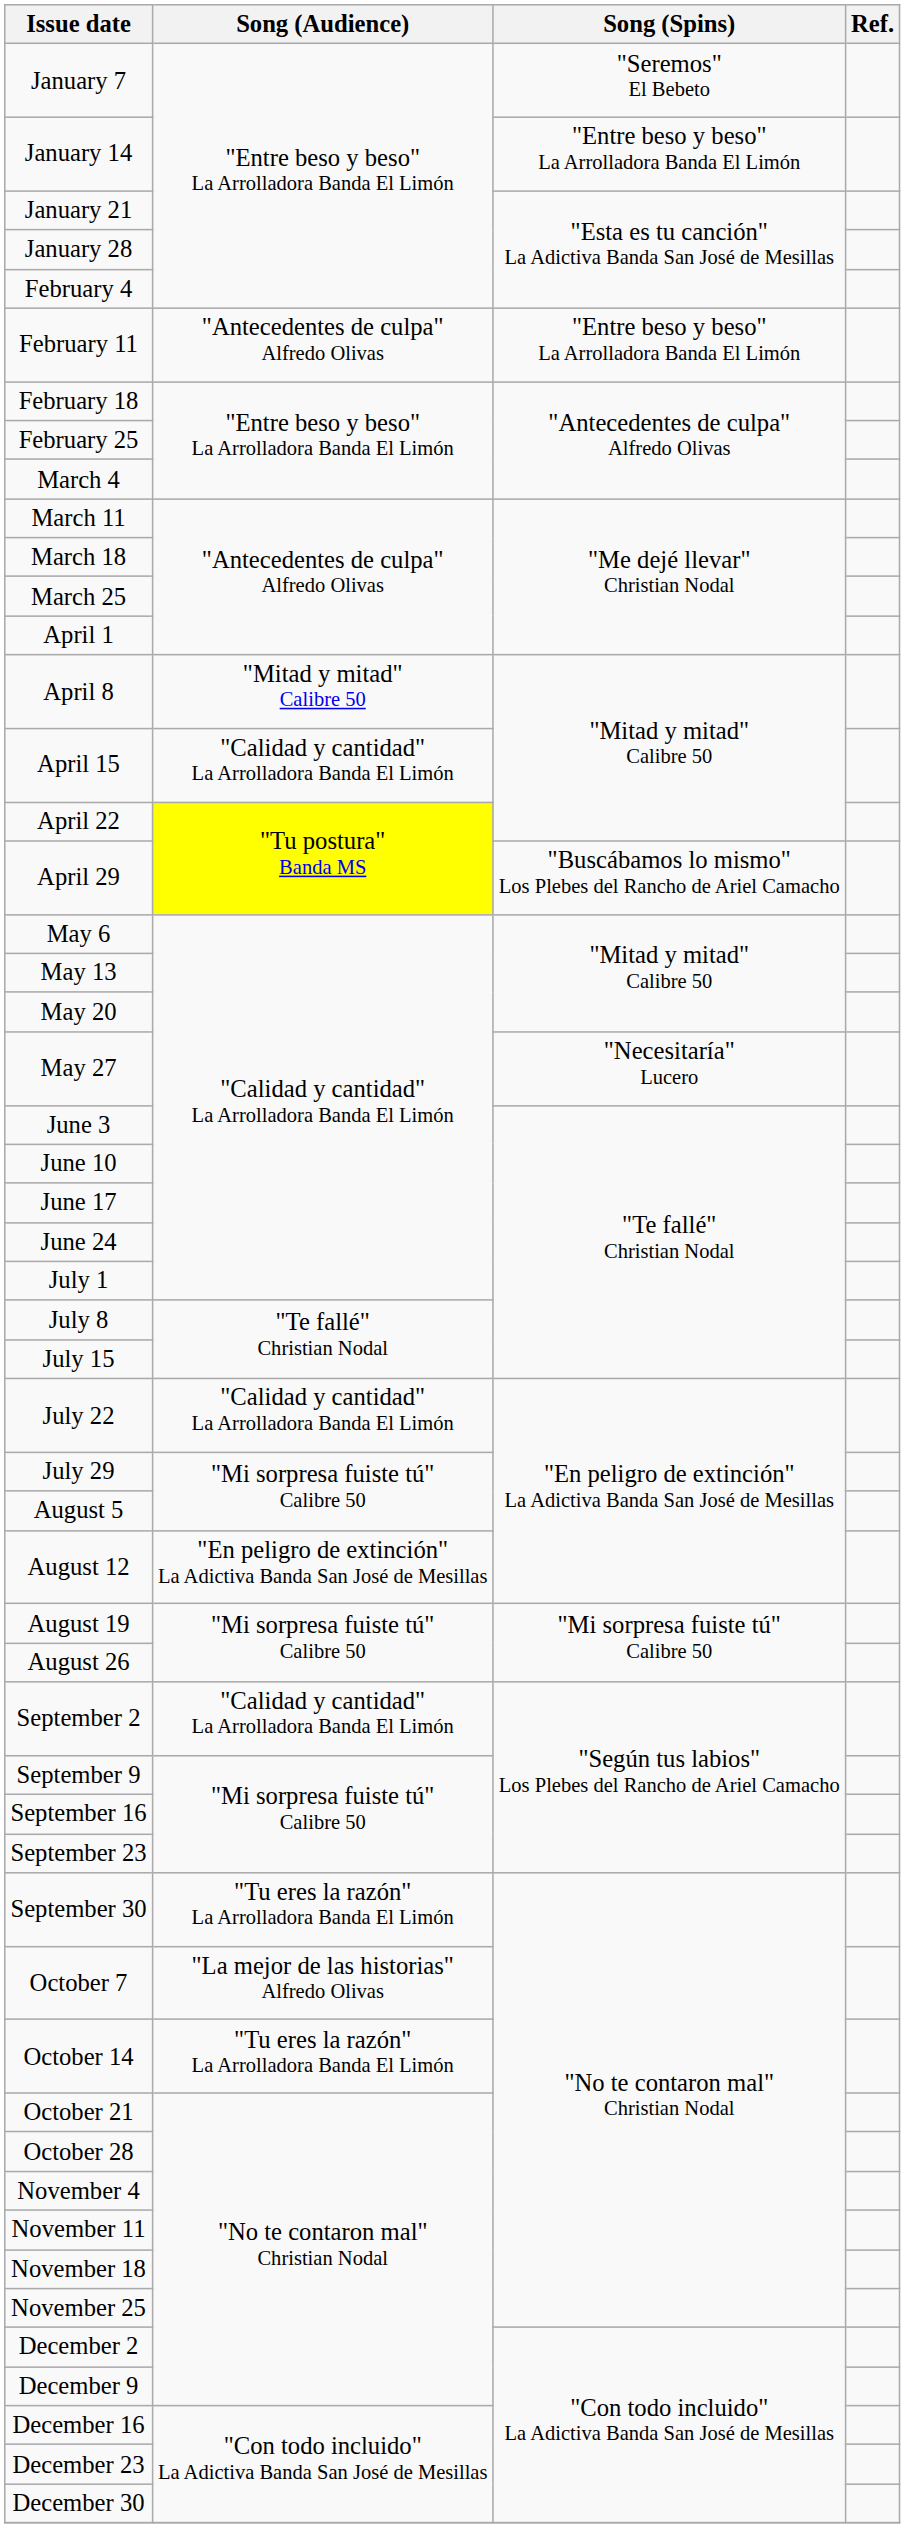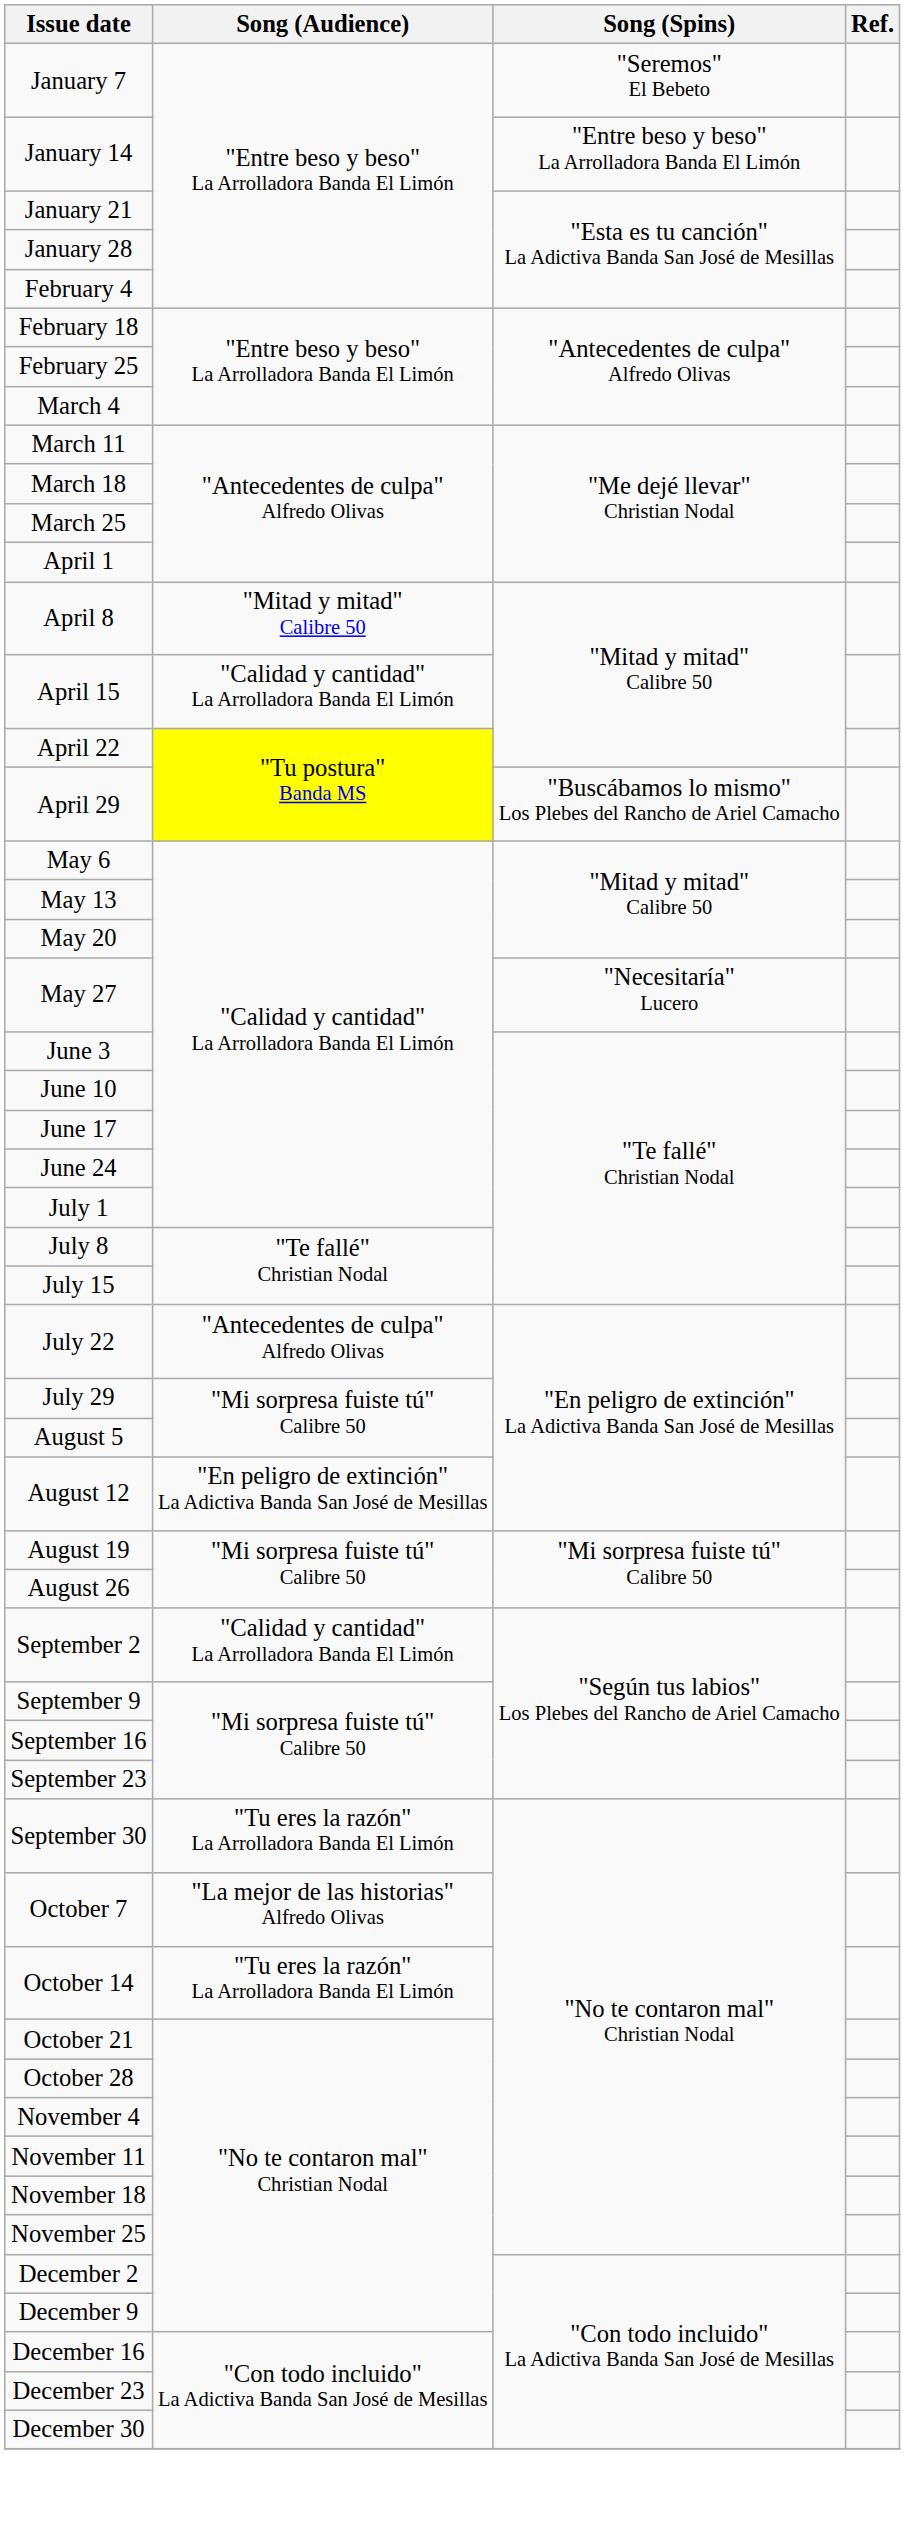 <table class="wikitable" style="text-align: center;">
 <tr>
 <th>Issue date</th>
 <th>Song (Audience)</th>
 <th>Song (Spins)</th>
 <th>Ref.</th>
 </tr>
 <tr>
 <td>January 7</td>
 <td rowspan="5">"Entre beso y beso"<br><sup>La Arrolladora Banda El Limón</sup></td>
 <td>"Seremos"<br><sup>El Bebeto</sup></td>
 <td></td>
 </tr>
 <tr>
 <td>January 14</td>
 <td>"Entre beso y beso"<br><sup>La Arrolladora Banda El Limón</sup></td>
 <td></td>
 </tr>
 <tr>
 <td>January 21</td>
 <td rowspan="3">"Esta es tu canción"<br><sup>La Adictiva Banda San José de Mesillas</sup></td>
 <td></td>
 </tr>
 <tr>
 <td>January 28</td>
 <td></td>
 </tr>
 <tr>
 <td>February 4</td>
-<td></td>
-</tr>
-<tr>
-<td>February 11</td>
-<td>"Antecedentes de culpa"<br><sup>Alfredo Olivas</sup></td>
-<td>"Entre beso y beso"<br><sup>La Arrolladora Banda El Limón</sup></td>
 <td></td>
 </tr>
 <tr>
 <td>February 18</td>
 <td rowspan="3">"Entre beso y beso"<br><sup>La Arrolladora Banda El Limón</sup></td>
 <td rowspan="3">"Antecedentes de culpa"<br><sup>Alfredo Olivas</sup></td>
 <td></td>
 </tr>
 <tr>
 <td>February 25</td>
 <td></td>
 </tr>
 <tr>
 <td>March 4</td>
 <td></td>
 </tr>
 <tr>
 <td>March 11</td>
 <td rowspan="4">"Antecedentes de culpa"<br><sup>Alfredo Olivas</sup></td>
 <td rowspan="4">"Me dejé llevar"<br><sup>Christian Nodal</sup></td>
 <td></td>
 </tr>
 <tr>
 <td>March 18</td>
 <td></td>
 </tr>
 <tr>
 <td>March 25</td>
 <td></td>
 </tr>
 <tr>
 <td>April 1</td>
 <td></td>
 </tr>
 <tr>
 <td>April 8</td>
 <td>"Mitad y mitad"<br><sup><a href='#'>Calibre 50</a></sup></td>
 <td rowspan="3">"Mitad y mitad"<br><sup>Calibre 50</sup></td>
 <td></td>
 </tr>
 <tr>
 <td>April 15</td>
 <td>"Calidad y cantidad"<br><sup>La Arrolladora Banda El Limón</sup></td>
 <td></td>
 </tr>
 <tr>
 <td>April 22</td>
 <td bgcolor=#FFFF00 rowspan="2">"Tu postura"<br><sup><a href='#'>Banda MS</a></sup></td>
 <td></td>
 </tr>
 <tr>
 <td>April 29</td>
 <td>"Buscábamos lo mismo"<br><sup>Los Plebes del Rancho de Ariel Camacho</sup></td>
 <td></td>
 </tr>
 <tr>
 <td>May 6</td>
 <td rowspan="9">"Calidad y cantidad"<br><sup>La Arrolladora Banda El Limón</sup></td>
 <td rowspan="3">"Mitad y mitad"<br><sup>Calibre 50</sup></td>
 <td></td>
 </tr>
 <tr>
 <td>May 13</td>
 <td></td>
 </tr>
 <tr>
 <td>May 20</td>
 <td></td>
 </tr>
 <tr>
 <td>May 27</td>
 <td>"Necesitaría"<br><sup>Lucero</sup></td>
 <td></td>
 </tr>
 <tr>
 <td>June 3</td>
 <td rowspan="7">"Te fallé"<br><sup>Christian Nodal</sup></td>
 <td></td>
 </tr>
 <tr>
 <td>June 10</td>
 <td></td>
 </tr>
 <tr>
 <td>June 17</td>
 <td></td>
 </tr>
 <tr>
 <td>June 24</td>
 <td></td>
 </tr>
 <tr>
 <td>July 1</td>
 <td></td>
 </tr>
 <tr>
 <td>July 8</td>
 <td rowspan="2">"Te fallé"<br><sup>Christian Nodal</sup></td>
 <td></td>
 </tr>
 <tr>
 <td>July 15</td>
 <td></td>
 </tr>
 <tr>
 <td>July 22</td>
-<td>"Calidad y cantidad"<br><sup>La Arrolladora Banda El Limón</sup></td>
+<td>"Antecedentes de culpa"<br><sup>Alfredo Olivas</sup></td>
 <td rowspan="4">"En peligro de extinción"<br><sup>La Adictiva Banda San José de Mesillas</sup></td>
 <td></td>
 </tr>
 <tr>
 <td>July 29</td>
 <td rowspan="2">"Mi sorpresa fuiste tú"<br><sup>Calibre 50</sup></td>
 <td></td>
 </tr>
 <tr>
 <td>August 5</td>
 <td></td>
 </tr>
 <tr>
 <td>August 12</td>
 <td>"En peligro de extinción"<br><sup>La Adictiva Banda San José de Mesillas</sup></td>
 <td></td>
 </tr>
 <tr>
 <td>August 19</td>
 <td rowspan="2">"Mi sorpresa fuiste tú"<br><sup>Calibre 50</sup></td>
 <td rowspan="2">"Mi sorpresa fuiste tú"<br><sup>Calibre 50</sup></td>
 <td></td>
 </tr>
 <tr>
 <td>August 26</td>
 <td></td>
 </tr>
 <tr>
 <td>September 2</td>
 <td>"Calidad y cantidad"<br><sup>La Arrolladora Banda El Limón</sup></td>
 <td rowspan="4">"Según tus labios"<br><sup>Los Plebes del Rancho de Ariel Camacho</sup></td>
 <td></td>
 </tr>
 <tr>
 <td>September 9</td>
 <td rowspan="3">"Mi sorpresa fuiste tú"<br><sup>Calibre 50</sup></td>
 <td></td>
 </tr>
 <tr>
 <td>September 16</td>
 <td></td>
 </tr>
 <tr>
 <td>September 23</td>
 <td></td>
 </tr>
 <tr>
 <td>September 30</td>
 <td>"Tu eres la razón"<br><sup>La Arrolladora Banda El Limón</sup></td>
 <td rowspan="9">"No te contaron mal"<br><sup>Christian Nodal</sup></td>
 <td></td>
 </tr>
 <tr>
 <td>October 7</td>
 <td>"La mejor de las historias"<br><sup>Alfredo Olivas</sup></td>
 <td></td>
 </tr>
 <tr>
 <td>October 14</td>
 <td>"Tu eres la razón"<br><sup>La Arrolladora Banda El Limón</sup></td>
 <td></td>
 </tr>
 <tr>
 <td>October 21</td>
 <td rowspan="8">"No te contaron mal"<br><sup>Christian Nodal</sup></td>
 <td></td>
 </tr>
 <tr>
 <td>October 28</td>
 <td></td>
 </tr>
 <tr>
 <td>November 4</td>
 <td></td>
 </tr>
 <tr>
 <td>November 11</td>
 <td></td>
 </tr>
 <tr>
 <td>November 18</td>
 <td></td>
 </tr>
 <tr>
 <td>November 25</td>
 <td></td>
 </tr>
 <tr>
 <td>December 2</td>
 <td rowspan="5">"Con todo incluido"<br><sup>La Adictiva Banda San José de Mesillas</sup></td>
 <td></td>
 </tr>
 <tr>
 <td>December 9</td>
 <td></td>
 </tr>
 <tr>
 <td>December 16</td>
 <td rowspan="3">"Con todo incluido"<br><sup>La Adictiva Banda San José de Mesillas</sup></td>
 <td></td>
 </tr>
 <tr>
 <td>December 23</td>
 <td></td>
 </tr>
 <tr>
 <td>December 30</td>
 <td></td>
 </tr>
 <tr>
 </tr>
 </table>
